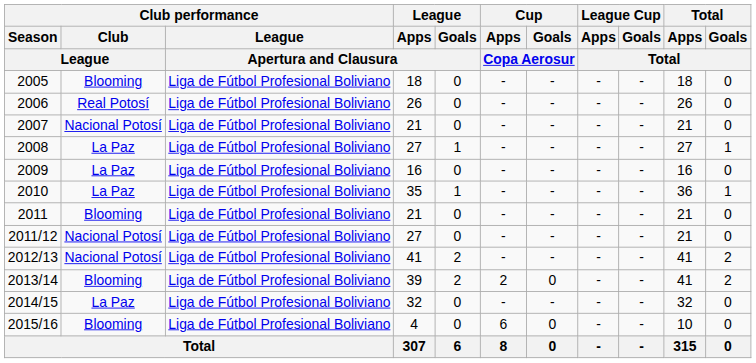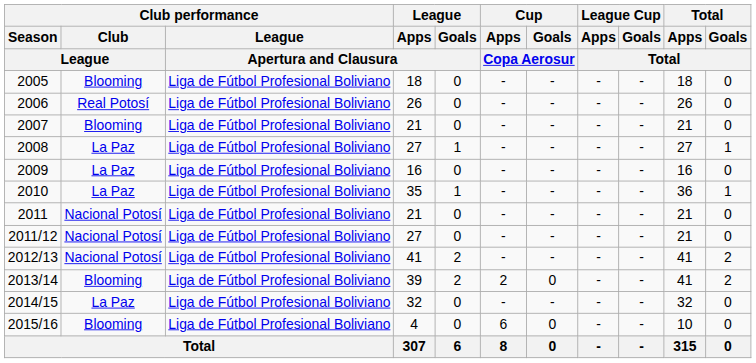 <table class="wikitable" style="text-align:center;">
 <tr>
 <th colspan=3>Club performance</th>
 <th colspan=2>League</th>
 <th colspan=2>Cup</th>
 <th colspan=2>League Cup</th>
 <th colspan=2>Total</th>
 </tr>
 <tr>
 <th>Season</th>
 <th>Club</th>
 <th>League</th>
 <th>Apps</th>
 <th>Goals</th>
 <th>Apps</th>
 <th>Goals</th>
 <th>Apps</th>
 <th>Goals</th>
 <th>Apps</th>
 <th>Goals</th>
 </tr>
 <tr>
 <th colspan=2>League</th>
 <th colspan=3>Apertura and Clausura</th>
 <th colspan=2><a href='#'>Copa Aerosur</a></th>
 <th colspan=6>Total</th>
 </tr>
 <tr>
 <td>2005</td>
 <td><a href='#'>Blooming</a></td>
 <td><a href='#'>Liga de Fútbol Profesional Boliviano</a></td>
 <td>18</td>
 <td>0</td>
 <td>-</td>
 <td>-</td>
 <td>-</td>
 <td>-</td>
 <td>18</td>
 <td>0</td>
 </tr>
 <tr>
 <td>2006</td>
 <td><a href='#'>Real Potosí</a></td>
 <td><a href='#'>Liga de Fútbol Profesional Boliviano</a></td>
 <td>26</td>
 <td>0</td>
 <td>-</td>
 <td>-</td>
 <td>-</td>
 <td>-</td>
 <td>26</td>
 <td>0</td>
 </tr>
 <tr>
 <td>2007</td>
-<td><a href='#'>Nacional Potosí</a></td>
+<td><a href='#'>Blooming</a></td>
 <td><a href='#'>Liga de Fútbol Profesional Boliviano</a></td>
 <td>21</td>
 <td>0</td>
 <td>-</td>
 <td>-</td>
 <td>-</td>
 <td>-</td>
 <td>21</td>
 <td>0</td>
 </tr>
 <tr>
 <td>2008</td>
 <td><a href='#'>La Paz</a></td>
 <td><a href='#'>Liga de Fútbol Profesional Boliviano</a></td>
 <td>27</td>
 <td>1</td>
 <td>-</td>
 <td>-</td>
 <td>-</td>
 <td>-</td>
 <td>27</td>
 <td>1</td>
 </tr>
 <tr>
 <td>2009</td>
 <td><a href='#'>La Paz</a></td>
 <td><a href='#'>Liga de Fútbol Profesional Boliviano</a></td>
 <td>16</td>
 <td>0</td>
 <td>-</td>
 <td>-</td>
 <td>-</td>
 <td>-</td>
 <td>16</td>
 <td>0</td>
 </tr>
 <tr>
 <td>2010</td>
 <td><a href='#'>La Paz</a></td>
 <td><a href='#'>Liga de Fútbol Profesional Boliviano</a></td>
 <td>35</td>
 <td>1</td>
 <td>-</td>
 <td>-</td>
 <td>-</td>
 <td>-</td>
 <td>36</td>
 <td>1</td>
 </tr>
 <tr>
 <td>2011</td>
-<td><a href='#'>Blooming</a></td>
+<td><a href='#'>Nacional Potosí</a></td>
 <td><a href='#'>Liga de Fútbol Profesional Boliviano</a></td>
 <td>21</td>
 <td>0</td>
 <td>-</td>
 <td>-</td>
 <td>-</td>
 <td>-</td>
 <td>21</td>
 <td>0</td>
 </tr>
 <tr>
 <td>2011/12</td>
 <td><a href='#'>Nacional Potosí</a></td>
 <td><a href='#'>Liga de Fútbol Profesional Boliviano</a></td>
 <td>27</td>
 <td>0</td>
 <td>-</td>
 <td>-</td>
 <td>-</td>
 <td>-</td>
 <td>21</td>
 <td>0</td>
 </tr>
 <tr>
 <td>2012/13</td>
 <td><a href='#'>Nacional Potosí</a></td>
 <td><a href='#'>Liga de Fútbol Profesional Boliviano</a></td>
 <td>41</td>
 <td>2</td>
 <td>-</td>
 <td>-</td>
 <td>-</td>
 <td>-</td>
 <td>41</td>
 <td>2</td>
 </tr>
 <tr>
 <td>2013/14</td>
 <td><a href='#'>Blooming</a></td>
 <td><a href='#'>Liga de Fútbol Profesional Boliviano</a></td>
 <td>39</td>
 <td>2</td>
 <td>2</td>
 <td>0</td>
 <td>-</td>
 <td>-</td>
 <td>41</td>
 <td>2</td>
 </tr>
 <tr>
 <td>2014/15</td>
 <td><a href='#'>La Paz</a></td>
 <td><a href='#'>Liga de Fútbol Profesional Boliviano</a></td>
 <td>32</td>
 <td>0</td>
 <td>-</td>
 <td>-</td>
 <td>-</td>
 <td>-</td>
 <td>32</td>
 <td>0</td>
 </tr>
 <tr>
 <td>2015/16</td>
 <td><a href='#'>Blooming</a></td>
 <td><a href='#'>Liga de Fútbol Profesional Boliviano</a></td>
 <td>4</td>
 <td>0</td>
 <td>6</td>
 <td>0</td>
 <td>-</td>
 <td>-</td>
 <td>10</td>
 <td>0</td>
 </tr>
 <tr>
 <th colspan=3>Total</th>
 <th>307</th>
 <th>6</th>
 <th>8</th>
 <th>0</th>
 <th>-</th>
 <th>-</th>
 <th>315</th>
 <th>0</th>
 </tr>
 </table>
